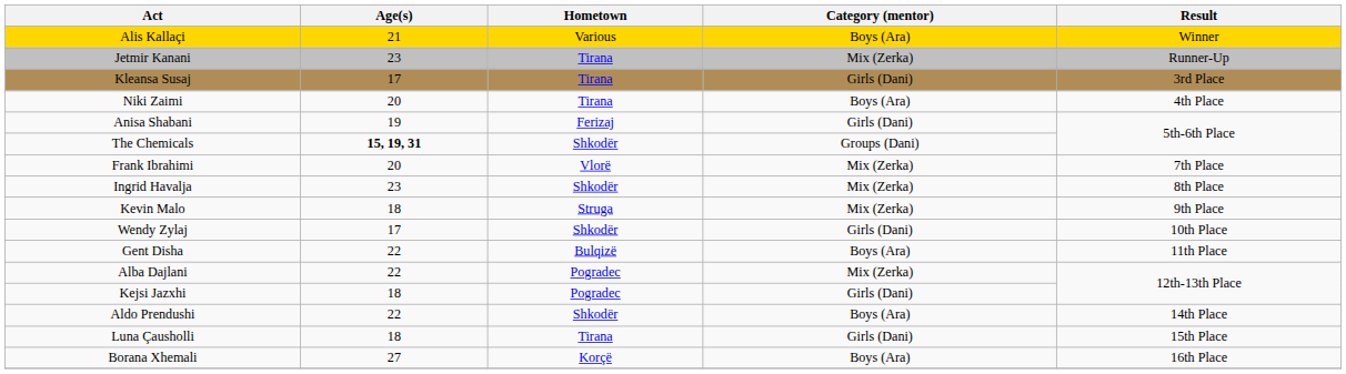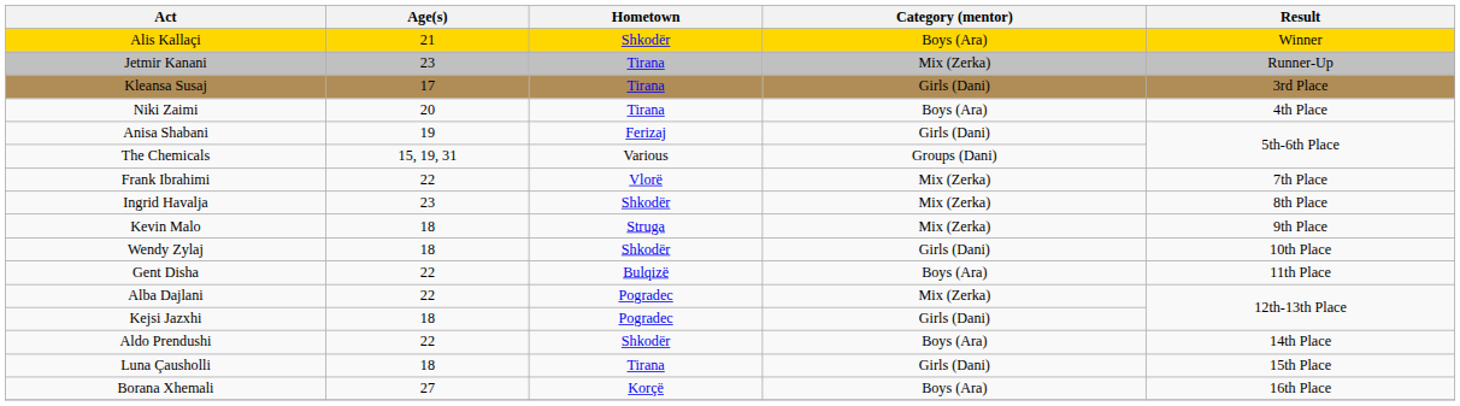 <table class="wikitable sortable" style="width:100%; text-align:center;">
 <tr>
 <th>Act</th>
 <th>Age(s)</th>
 <th>Hometown</th>
 <th>Category (mentor)</th>
 <th>Result</th>
 </tr>
 <tr style="background:gold;">
 <td>Alis Kallaçi</td>
 <td>21</td>
-<td>Various</td>
+<td><a href='#'>Shkodër</a></td>
 <td>Boys (Ara)</td>
 <td>Winner</td>
 </tr>
 <tr style="background:silver;">
 <td>Jetmir Kanani</td>
 <td>23</td>
 <td><a href='#'>Tirana</a></td>
 <td>Mix (Zerka)</td>
 <td>Runner-Up</td>
 </tr>
 <tr style="background:#b08d57;">
 <td>Kleansa Susaj</td>
 <td>17</td>
 <td><a href='#'>Tirana</a></td>
 <td>Girls (Dani)</td>
 <td>3rd Place</td>
 </tr>
 <tr>
 <td>Niki Zaimi</td>
 <td>20</td>
 <td><a href='#'>Tirana</a></td>
 <td>Boys (Ara)</td>
 <td>4th Place</td>
 </tr>
 <tr>
 <td>Anisa Shabani</td>
 <td>19</td>
 <td><a href='#'>Ferizaj</a></td>
 <td>Girls (Dani)</td>
 <td rowspan="2">5th-6th Place</td>
 </tr>
 <tr>
 <td>The Chemicals</td>
-<td><strong>15, 19, 31</strong></td>
-<td><a href='#'>Shkodër</a></td>
+<td>15, 19, 31</td>
+<td>Various</td>
 <td>Groups (Dani)</td>
 </tr>
 <tr>
 <td>Frank Ibrahimi</td>
-<td>20</td>
+<td>22</td>
 <td><a href='#'>Vlorë</a></td>
 <td>Mix (Zerka)</td>
 <td>7th Place</td>
 </tr>
 <tr>
 <td>Ingrid Havalja</td>
 <td>23</td>
 <td><a href='#'>Shkodër</a></td>
 <td>Mix (Zerka)</td>
 <td>8th Place</td>
 </tr>
 <tr>
 <td>Kevin Malo</td>
 <td>18</td>
 <td><a href='#'>Struga</a></td>
 <td>Mix (Zerka)</td>
 <td>9th Place</td>
 </tr>
 <tr>
 <td>Wendy Zylaj</td>
-<td>17</td>
+<td>18</td>
 <td><a href='#'>Shkodër</a></td>
 <td>Girls (Dani)</td>
 <td>10th Place</td>
 </tr>
 <tr>
 <td>Gent Disha</td>
 <td>22</td>
 <td><a href='#'>Bulqizë</a></td>
 <td>Boys (Ara)</td>
 <td>11th Place</td>
 </tr>
 <tr>
 <td>Alba Dajlani</td>
 <td>22</td>
 <td><a href='#'>Pogradec</a></td>
 <td>Mix (Zerka)</td>
 <td rowspan="2">12th-13th Place</td>
 </tr>
 <tr>
 <td>Kejsi Jazxhi</td>
 <td>18</td>
 <td><a href='#'>Pogradec</a></td>
 <td>Girls (Dani)</td>
 </tr>
 <tr>
 <td>Aldo Prendushi</td>
 <td>22</td>
 <td><a href='#'>Shkodër</a></td>
 <td>Boys (Ara)</td>
 <td>14th Place</td>
 </tr>
 <tr>
 <td>Luna Çausholli</td>
 <td>18</td>
 <td><a href='#'>Tirana</a></td>
 <td>Girls (Dani)</td>
 <td>15th Place</td>
 </tr>
 <tr>
 <td>Borana Xhemali</td>
 <td>27</td>
 <td><a href='#'>Korçë</a></td>
 <td>Boys (Ara)</td>
 <td>16th Place</td>
 </tr>
 <tr>
 </tr>
 </table>
